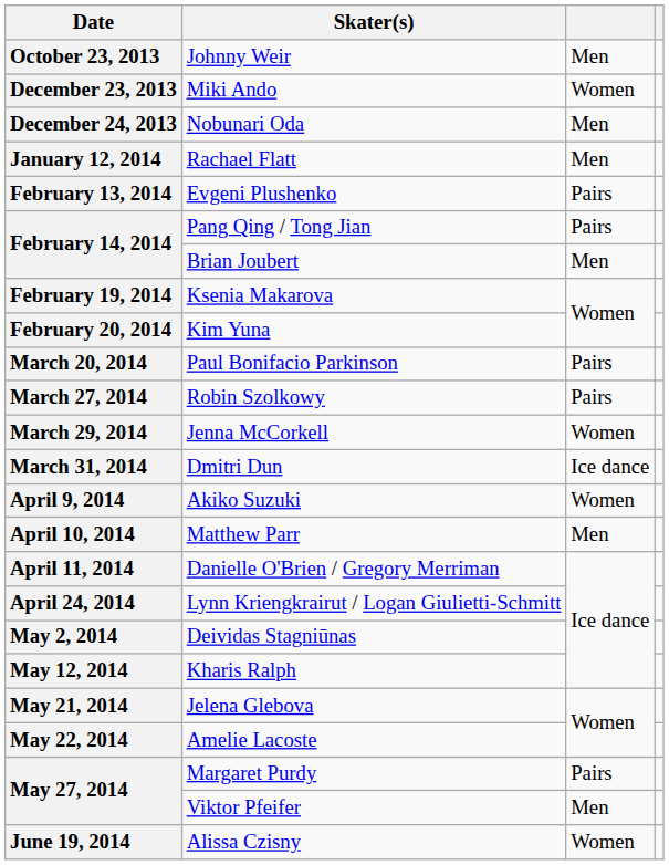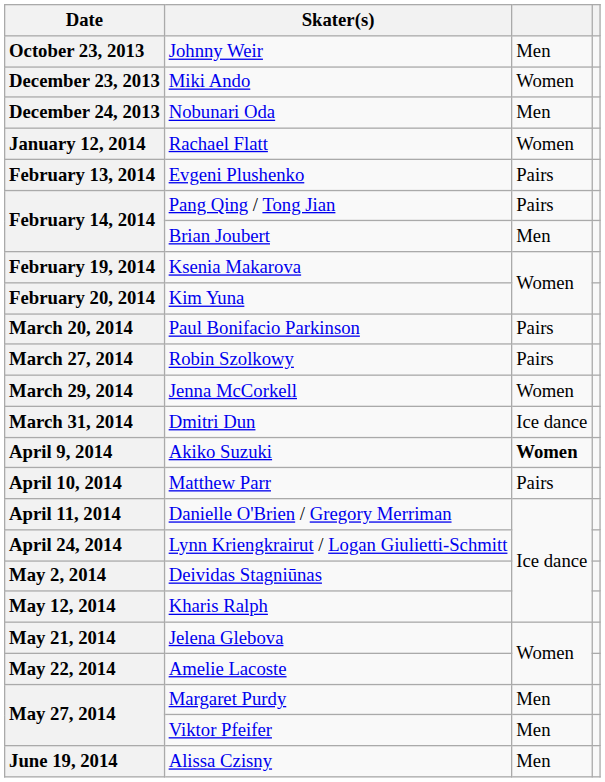 <table class="wikitable unsortable" style="text-align:left; font-size:90%">
 <tr>
 <th scope="col">Date</th>
 <th scope="col">Skater(s)</th>
 <th scope="col"></th>
 <th scope="col"></th>
 </tr>
 <tr>
 <th scope="row" style="text-align:left">October 23, 2013</th>
 <td> <a href='#'>Johnny Weir</a></td>
 <td>Men</td>
 <td></td>
 </tr>
 <tr>
 <th scope="row" style="text-align:left">December 23, 2013</th>
 <td> <a href='#'>Miki Ando</a></td>
 <td>Women</td>
 <td></td>
 </tr>
 <tr>
 <th scope="row" style="text-align:left">December 24, 2013</th>
 <td> <a href='#'>Nobunari Oda</a></td>
 <td>Men</td>
 <td></td>
 </tr>
 <tr>
 <th scope="row" style="text-align:left">January 12, 2014</th>
 <td> <a href='#'>Rachael Flatt</a></td>
-<td>Men</td>
+<td>Women</td>
 <td></td>
 </tr>
 <tr>
 <th scope="row" style="text-align:left">February 13, 2014</th>
 <td> <a href='#'>Evgeni Plushenko</a></td>
 <td>Pairs</td>
 <td></td>
 </tr>
 <tr>
 <th scope="row" style="text-align:left" rowspan="2">February 14, 2014</th>
 <td> <a href='#'>Pang Qing</a> / <a href='#'>Tong Jian</a></td>
 <td>Pairs</td>
 <td></td>
 </tr>
 <tr>
 <td> <a href='#'>Brian Joubert</a></td>
 <td>Men</td>
 <td></td>
 </tr>
 <tr>
 <th scope="row" style="text-align:left">February 19, 2014</th>
 <td> <a href='#'>Ksenia Makarova</a></td>
 <td rowspan="2">Women</td>
 <td></td>
 </tr>
 <tr>
 <th scope="row" style="text-align:left">February 20, 2014</th>
 <td> <a href='#'>Kim Yuna</a></td>
 <td></td>
 </tr>
 <tr>
 <th scope="row" style="text-align:left">March 20, 2014</th>
 <td> <a href='#'>Paul Bonifacio Parkinson</a></td>
 <td>Pairs</td>
 <td></td>
 </tr>
 <tr>
 <th scope="row" style="text-align:left">March 27, 2014</th>
 <td> <a href='#'>Robin Szolkowy</a></td>
 <td>Pairs</td>
 <td></td>
 </tr>
 <tr>
 <th scope="row" style="text-align:left">March 29, 2014</th>
 <td> <a href='#'>Jenna McCorkell</a></td>
 <td>Women</td>
 <td></td>
 </tr>
 <tr>
 <th scope="row" style="text-align:left">March 31, 2014</th>
 <td> <a href='#'>Dmitri Dun</a></td>
 <td>Ice dance</td>
 <td></td>
 </tr>
 <tr>
 <th scope="row" style="text-align:left">April 9, 2014</th>
 <td> <a href='#'>Akiko Suzuki</a></td>
-<td>Women</td>
+<td><strong>Women</strong></td>
 <td></td>
 </tr>
 <tr>
 <th scope="row" style="text-align:left">April 10, 2014</th>
 <td> <a href='#'>Matthew Parr</a></td>
-<td>Men</td>
+<td>Pairs</td>
 <td></td>
 </tr>
 <tr>
 <th scope="row" style="text-align:left">April 11, 2014</th>
 <td> <a href='#'>Danielle O'Brien</a> / <a href='#'>Gregory Merriman</a></td>
 <td rowspan="4">Ice dance</td>
 <td></td>
 </tr>
 <tr>
 <th scope="row" style="text-align:left">April 24, 2014</th>
 <td> <a href='#'>Lynn Kriengkrairut</a> / <a href='#'>Logan Giulietti-Schmitt</a></td>
 <td></td>
 </tr>
 <tr>
 <th scope="row" style="text-align:left">May 2, 2014</th>
 <td> <a href='#'>Deividas Stagniūnas</a></td>
 <td></td>
 </tr>
 <tr>
 <th scope="row" style="text-align:left">May 12, 2014</th>
 <td> <a href='#'>Kharis Ralph</a></td>
 <td></td>
 </tr>
 <tr>
 <th scope="row" style="text-align:left">May 21, 2014</th>
 <td> <a href='#'>Jelena Glebova</a></td>
 <td rowspan="2">Women</td>
 <td></td>
 </tr>
 <tr>
 <th scope="row" style="text-align:left">May 22, 2014</th>
 <td> <a href='#'>Amelie Lacoste</a></td>
 <td></td>
 </tr>
 <tr>
 <th scope="row" style="text-align:left" rowspan="2">May 27, 2014</th>
 <td> <a href='#'>Margaret Purdy</a></td>
-<td>Pairs</td>
+<td>Men</td>
 <td></td>
 </tr>
 <tr>
 <td> <a href='#'>Viktor Pfeifer</a></td>
 <td>Men</td>
 <td></td>
 </tr>
 <tr>
 <th scope="row" style="text-align:left">June 19, 2014</th>
 <td> <a href='#'>Alissa Czisny</a></td>
-<td>Women</td>
+<td>Men</td>
 <td></td>
 </tr>
 </table>
